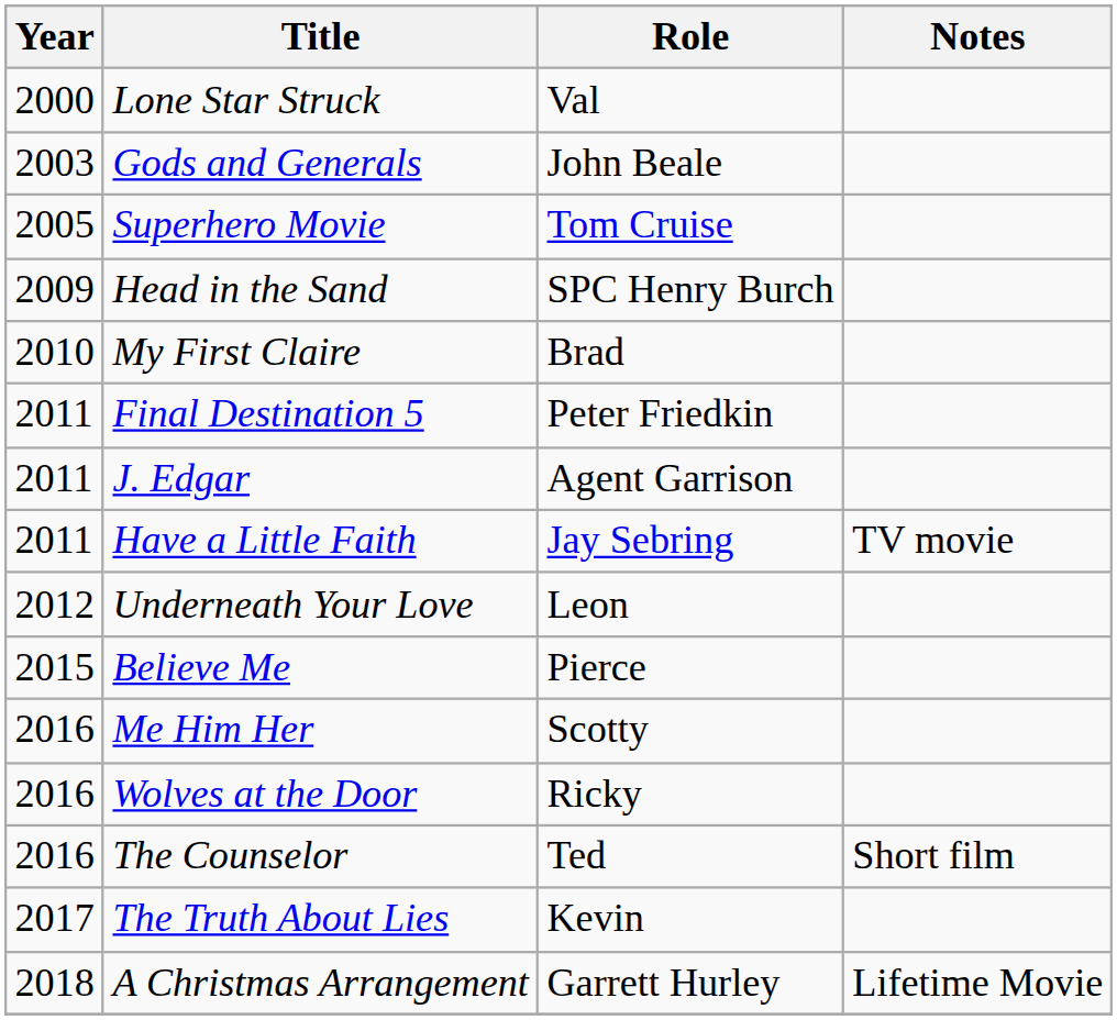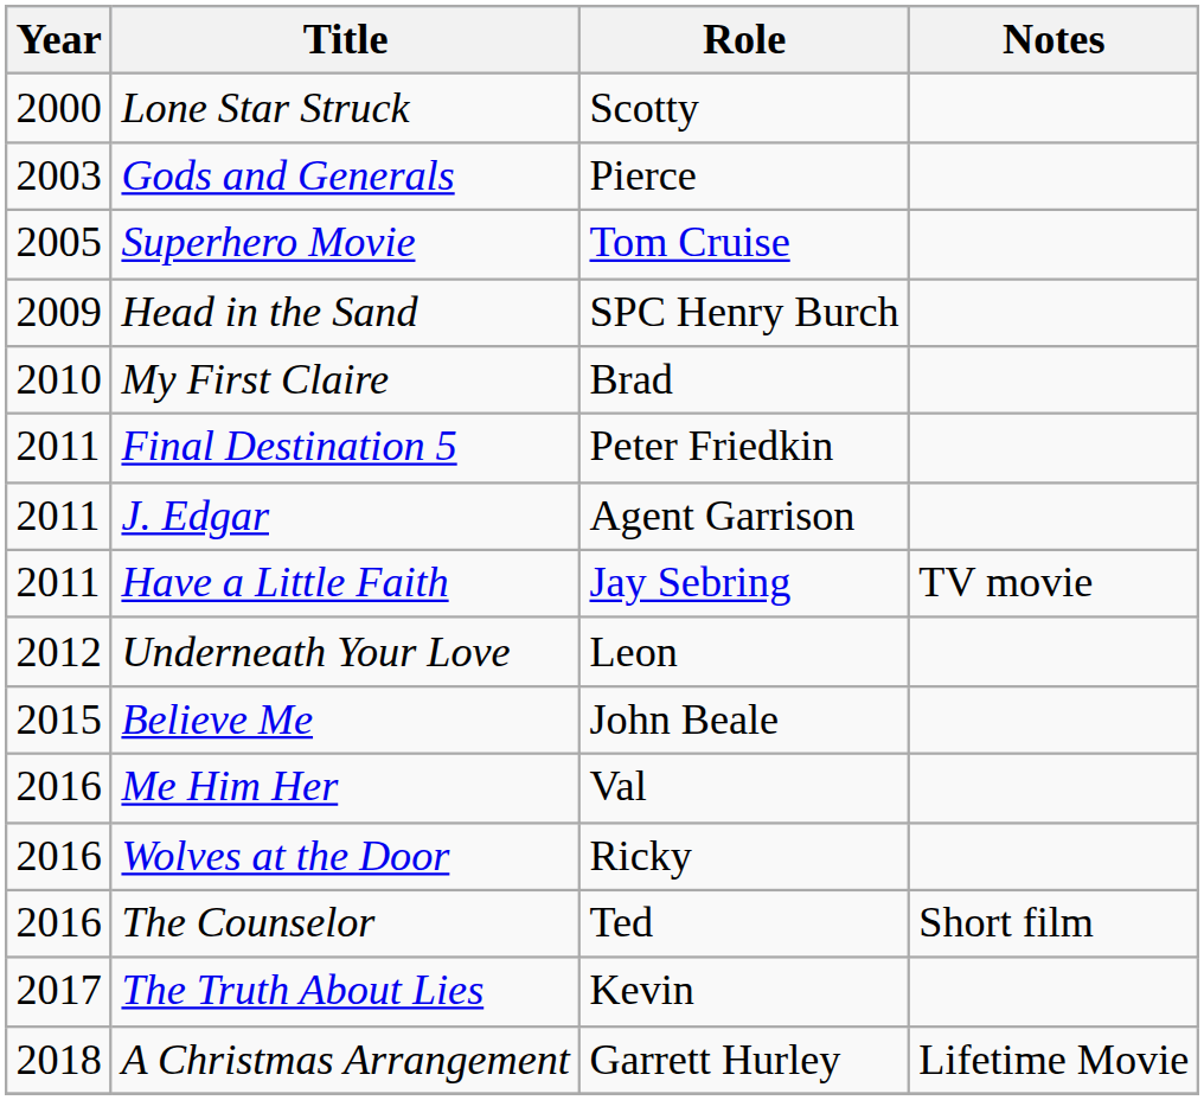 <table class=wikitable>
 <tr style="background:#B0C4DE;">
 <th>Year</th>
 <th>Title</th>
 <th>Role</th>
 <th>Notes</th>
 </tr>
 <tr>
 <td>2000</td>
 <td><em>Lone Star Struck</em></td>
-<td>Val</td>
+<td>Scotty</td>
 <td></td>
 </tr>
 <tr>
 <td>2003</td>
 <td><em><a href='#'>Gods and Generals</a></em></td>
-<td>John Beale</td>
+<td>Pierce</td>
 <td></td>
 </tr>
 <tr>
 <td>2005</td>
 <td><em><a href='#'>Superhero Movie</a></em></td>
 <td><a href='#'>Tom Cruise</a></td>
 <td></td>
 </tr>
 <tr>
 <td>2009</td>
 <td><em>Head in the Sand</em></td>
 <td>SPC Henry Burch</td>
 <td></td>
 </tr>
 <tr>
 <td>2010</td>
 <td><em>My First Claire</em></td>
 <td>Brad</td>
 <td></td>
 </tr>
 <tr>
 <td>2011</td>
 <td><em><a href='#'>Final Destination 5</a></em></td>
 <td>Peter Friedkin</td>
 <td></td>
 </tr>
 <tr>
 <td>2011</td>
 <td><em><a href='#'>J. Edgar</a></em></td>
 <td>Agent Garrison</td>
 <td></td>
 </tr>
 <tr>
 <td>2011</td>
 <td><em> <a href='#'>Have a Little Faith</a></em></td>
 <td><a href='#'>Jay Sebring</a></td>
 <td>TV movie</td>
 </tr>
 <tr>
 <td>2012</td>
 <td><em>Underneath Your Love</em></td>
 <td>Leon</td>
 <td></td>
 </tr>
 <tr>
 <td>2015</td>
 <td><em><a href='#'>Believe Me</a></em></td>
-<td>Pierce</td>
+<td>John Beale</td>
 <td></td>
 </tr>
 <tr>
 <td>2016</td>
 <td><em><a href='#'>Me Him Her</a></em></td>
-<td>Scotty</td>
+<td>Val</td>
 <td></td>
 </tr>
 <tr>
 <td>2016</td>
 <td><em><a href='#'>Wolves at the Door</a></em></td>
 <td>Ricky</td>
 <td></td>
 </tr>
 <tr>
 <td>2016</td>
 <td><em>The Counselor</em></td>
 <td>Ted</td>
 <td>Short film</td>
 </tr>
 <tr>
 <td>2017</td>
 <td><em><a href='#'>The Truth About Lies</a></em></td>
 <td>Kevin</td>
 <td></td>
 </tr>
 <tr>
 <td>2018</td>
 <td><em>A Christmas Arrangement</em></td>
 <td>Garrett Hurley</td>
 <td>Lifetime Movie</td>
 </tr>
 <tr>
 </tr>
 </table>
